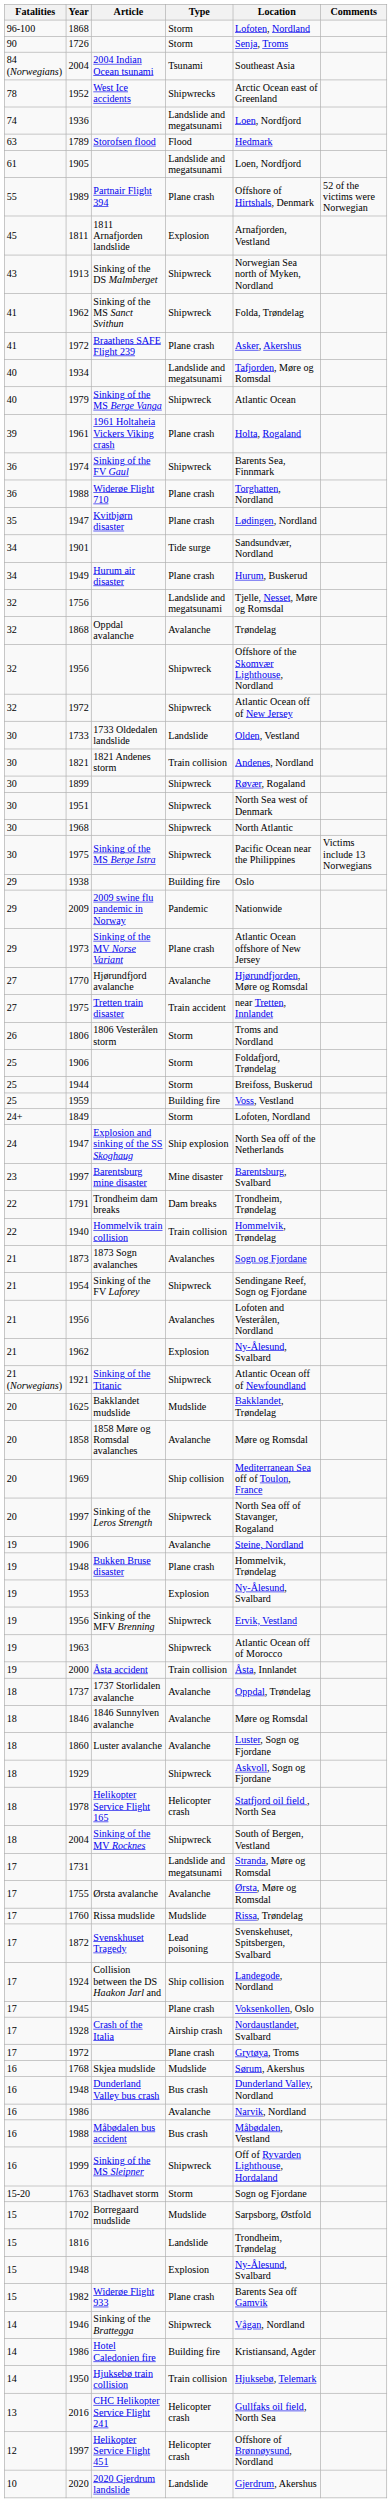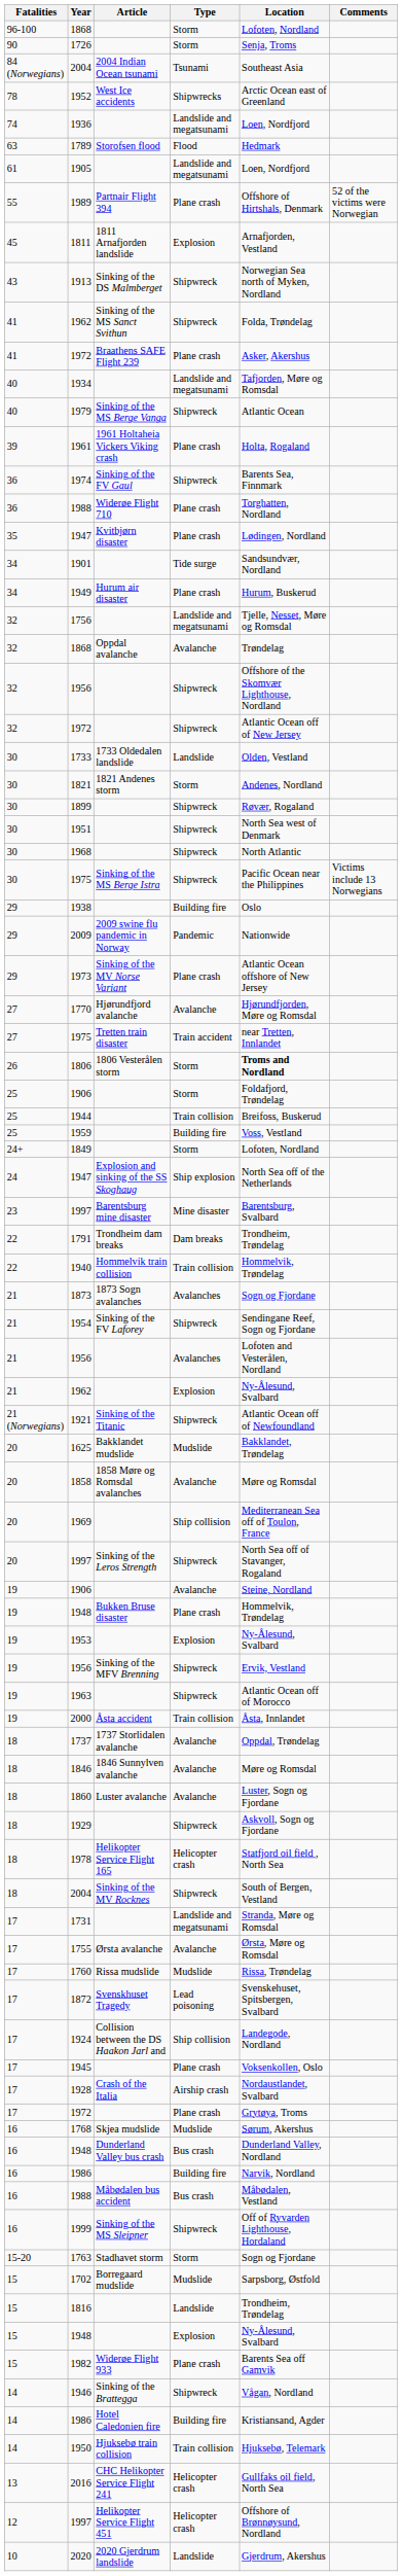 <table class="wikitable sortable sticky-header" style=text-align:left" style="margin:1em auto;">
 <tr>
 <th data-sort-type="number">Fatalities</th>
 <th>Year</th>
 <th>Article</th>
 <th>Type</th>
 <th>Location</th>
 <th>Comments</th>
 </tr>
 <tr>
 <td>96-100</td>
 <td>1868</td>
 <td></td>
 <td>Storm</td>
 <td><a href='#'>Lofoten</a>, <a href='#'>Nordland</a></td>
 <td></td>
 </tr>
 <tr>
 <td>90</td>
 <td>1726</td>
 <td></td>
 <td>Storm</td>
 <td><a href='#'>Senja</a>, <a href='#'>Troms</a></td>
 <td></td>
 </tr>
 <tr>
 <td>84 (<em>Norwegians</em>)</td>
 <td>2004</td>
 <td><a href='#'>2004 Indian Ocean tsunami</a></td>
 <td>Tsunami</td>
 <td>Southeast Asia</td>
 <td></td>
 </tr>
 <tr>
 <td>78</td>
 <td>1952</td>
 <td><a href='#'>West Ice accidents</a></td>
 <td>Shipwrecks</td>
 <td>Arctic Ocean east of Greenland</td>
 <td></td>
 </tr>
 <tr>
 <td>74</td>
 <td>1936</td>
 <td></td>
 <td>Landslide and megatsunami</td>
 <td><a href='#'>Loen</a>, Nordfjord</td>
 <td></td>
 </tr>
 <tr>
 <td>63</td>
 <td>1789</td>
 <td><a href='#'>Storofsen flood</a></td>
 <td>Flood</td>
 <td><a href='#'>Hedmark</a></td>
 <td></td>
 </tr>
 <tr>
 <td>61</td>
 <td>1905</td>
 <td></td>
 <td>Landslide and megatsunami</td>
 <td>Loen, Nordfjord</td>
 <td></td>
 </tr>
 <tr>
 <td>55</td>
 <td>1989</td>
 <td><a href='#'>Partnair Flight 394</a></td>
 <td>Plane crash</td>
 <td>Offshore of <a href='#'>Hirtshals</a>, Denmark</td>
 <td>52 of the victims were Norwegian</td>
 </tr>
 <tr>
 <td>45</td>
 <td>1811</td>
 <td>1811 Arnafjorden landslide</td>
 <td>Explosion</td>
 <td>Arnafjorden, Vestland</td>
 <td></td>
 </tr>
 <tr>
 <td>43</td>
 <td>1913</td>
 <td>Sinking of the DS <em>Malmberget</em></td>
 <td>Shipwreck</td>
 <td>Norwegian Sea north of Myken, Nordland</td>
 <td></td>
 </tr>
 <tr>
 <td>41</td>
 <td>1962</td>
 <td>Sinking of the MS <em>Sanct Svithun</em></td>
 <td>Shipwreck</td>
 <td>Folda, Trøndelag</td>
 <td></td>
 </tr>
 <tr>
 <td>41</td>
 <td>1972</td>
 <td><a href='#'>Braathens SAFE Flight 239</a></td>
 <td>Plane crash</td>
 <td><a href='#'>Asker</a>, <a href='#'>Akershus</a></td>
 <td></td>
 </tr>
 <tr>
 <td>40</td>
 <td>1934</td>
 <td></td>
 <td>Landslide and megatsunami</td>
 <td><a href='#'>Tafjorden</a>, Møre og Romsdal</td>
 <td></td>
 </tr>
 <tr>
 <td>40</td>
 <td>1979</td>
 <td><a href='#'>Sinking of the MS <em>Berge Vanga</em></a></td>
 <td>Shipwreck</td>
 <td>Atlantic Ocean</td>
 <td></td>
 </tr>
 <tr>
 <td>39</td>
 <td>1961</td>
 <td><a href='#'>1961 Holtaheia Vickers Viking crash</a></td>
 <td>Plane crash</td>
 <td><a href='#'>Holta</a>, <a href='#'>Rogaland</a></td>
 <td></td>
 </tr>
 <tr>
 <td>36</td>
 <td>1974</td>
 <td><a href='#'>Sinking of the FV <em>Gaul</em></a></td>
 <td>Shipwreck</td>
 <td>Barents Sea, Finnmark</td>
 <td></td>
 </tr>
 <tr>
 <td>36</td>
 <td>1988</td>
 <td><a href='#'>Widerøe Flight 710</a></td>
 <td>Plane crash</td>
 <td><a href='#'>Torghatten</a>, Nordland</td>
 <td></td>
 </tr>
 <tr>
 <td>35</td>
 <td>1947</td>
 <td><a href='#'>Kvitbjørn disaster</a></td>
 <td>Plane crash</td>
 <td><a href='#'>Lødingen</a>, Nordland</td>
 <td></td>
 </tr>
 <tr>
 <td>34</td>
 <td>1901</td>
 <td></td>
 <td>Tide surge</td>
 <td>Sandsundvær, Nordland</td>
 <td></td>
 </tr>
 <tr>
 <td>34</td>
 <td>1949</td>
 <td><a href='#'>Hurum air disaster</a></td>
 <td>Plane crash</td>
 <td><a href='#'>Hurum</a>, Buskerud</td>
 <td></td>
 </tr>
 <tr>
 <td>32</td>
 <td>1756</td>
 <td></td>
 <td>Landslide and megatsunami</td>
 <td>Tjelle, <a href='#'>Nesset</a>, Møre og Romsdal</td>
 <td></td>
 </tr>
 <tr>
 <td>32</td>
 <td>1868</td>
 <td>Oppdal avalanche</td>
 <td>Avalanche</td>
 <td>Trøndelag</td>
 <td></td>
 </tr>
 <tr>
 <td>32</td>
 <td>1956</td>
 <td></td>
 <td>Shipwreck</td>
 <td>Offshore of the <a href='#'>Skomvær Lighthouse</a>, Nordland</td>
 <td></td>
 </tr>
 <tr>
 <td>32</td>
 <td>1972</td>
 <td></td>
 <td>Shipwreck</td>
 <td>Atlantic Ocean off of <a href='#'>New Jersey</a></td>
 <td></td>
 </tr>
 <tr>
 <td>30</td>
 <td>1733</td>
 <td>1733 Oldedalen landslide</td>
 <td>Landslide</td>
 <td><a href='#'>Olden</a>, Vestland</td>
 <td></td>
 </tr>
 <tr>
 <td>30</td>
 <td>1821</td>
 <td>1821 Andenes storm</td>
-<td>Train collision</td>
+<td>Storm</td>
 <td><a href='#'>Andenes</a>, Nordland</td>
 <td></td>
 </tr>
 <tr>
 <td>30</td>
 <td>1899</td>
 <td></td>
 <td>Shipwreck</td>
 <td><a href='#'>Røvær</a>, Rogaland</td>
 <td></td>
 </tr>
 <tr>
 <td>30</td>
 <td>1951</td>
 <td></td>
 <td>Shipwreck</td>
 <td>North Sea west of Denmark</td>
 <td></td>
 </tr>
 <tr>
 <td>30</td>
 <td>1968</td>
 <td></td>
 <td>Shipwreck</td>
 <td>North Atlantic</td>
 <td></td>
 </tr>
 <tr>
 <td>30</td>
 <td>1975</td>
 <td><a href='#'>Sinking of the MS <em>Berge Istra</em></a></td>
 <td>Shipwreck</td>
 <td>Pacific Ocean near the Philippines</td>
 <td>Victims include 13 Norwegians</td>
 </tr>
 <tr>
 <td>29</td>
 <td>1938</td>
 <td></td>
 <td>Building fire</td>
 <td>Oslo</td>
 <td></td>
 </tr>
 <tr>
 <td>29</td>
 <td>2009</td>
 <td><a href='#'>2009 swine flu pandemic in Norway</a></td>
 <td>Pandemic</td>
 <td>Nationwide</td>
 <td></td>
 </tr>
 <tr>
 <td>29</td>
 <td>1973</td>
 <td><a href='#'>Sinking of the MV <em>Norse Variant</em></a></td>
 <td>Plane crash</td>
 <td>Atlantic Ocean offshore of New Jersey</td>
 <td></td>
 </tr>
 <tr>
 <td>27</td>
 <td>1770</td>
 <td>Hjørundfjord avalanche</td>
 <td>Avalanche</td>
 <td><a href='#'>Hjørundfjorden</a>, Møre og Romsdal</td>
 <td></td>
 </tr>
 <tr>
 <td>27</td>
 <td>1975</td>
 <td><a href='#'>Tretten train disaster</a></td>
 <td>Train accident</td>
 <td>near <a href='#'>Tretten</a>, <a href='#'>Innlandet</a></td>
 <td></td>
 </tr>
 <tr>
 <td>26</td>
 <td>1806</td>
 <td>1806 Vesterålen storm</td>
 <td>Storm</td>
-<td>Troms and Nordland</td>
+<td><strong>Troms and Nordland</strong></td>
 <td></td>
 </tr>
 <tr>
 <td>25</td>
 <td>1906</td>
 <td></td>
 <td>Storm</td>
 <td>Foldafjord, Trøndelag</td>
 <td></td>
 </tr>
 <tr>
 <td>25</td>
 <td>1944</td>
 <td></td>
-<td>Storm</td>
+<td>Train collision</td>
 <td>Breifoss, Buskerud</td>
 <td></td>
 </tr>
 <tr>
 <td>25</td>
 <td>1959</td>
 <td></td>
 <td>Building fire</td>
 <td><a href='#'>Voss</a>, Vestland</td>
 <td></td>
 </tr>
 <tr>
 <td>24+</td>
 <td>1849</td>
 <td></td>
 <td>Storm</td>
 <td>Lofoten, Nordland</td>
 <td></td>
 </tr>
 <tr>
 <td>24</td>
 <td>1947</td>
 <td><a href='#'>Explosion and sinking of the SS <em>Skoghaug</em></a></td>
 <td>Ship explosion</td>
 <td>North Sea off of the Netherlands</td>
 <td></td>
 </tr>
 <tr>
 <td>23</td>
 <td>1997</td>
 <td><a href='#'>Barentsburg mine disaster</a></td>
 <td>Mine disaster</td>
 <td><a href='#'>Barentsburg</a>, Svalbard</td>
 <td></td>
 </tr>
 <tr>
 <td>22</td>
 <td>1791</td>
 <td>Trondheim dam breaks</td>
 <td>Dam breaks</td>
 <td>Trondheim, Trøndelag</td>
 <td></td>
 </tr>
 <tr>
 <td>22</td>
 <td>1940</td>
 <td><a href='#'>Hommelvik train collision</a></td>
 <td>Train collision</td>
 <td><a href='#'>Hommelvik</a>, Trøndelag</td>
 <td></td>
 </tr>
 <tr>
 <td>21</td>
 <td>1873</td>
 <td>1873 Sogn avalanches</td>
 <td>Avalanches</td>
 <td><a href='#'>Sogn og Fjordane</a></td>
 <td></td>
 </tr>
 <tr>
 <td>21</td>
 <td>1954</td>
 <td>Sinking of the FV <em>Laforey</em></td>
 <td>Shipwreck</td>
 <td>Sendingane Reef, Sogn og Fjordane</td>
 <td></td>
 </tr>
 <tr>
 <td>21</td>
 <td>1956</td>
 <td></td>
 <td>Avalanches</td>
 <td>Lofoten and Vesterålen, Nordland</td>
 <td></td>
 </tr>
 <tr>
 <td>21</td>
 <td>1962</td>
 <td></td>
 <td>Explosion</td>
 <td><a href='#'>Ny-Ålesund</a>, Svalbard</td>
 <td></td>
 </tr>
 <tr>
 <td>21 (<em>Norwegians</em>)</td>
 <td>1921</td>
 <td><a href='#'>Sinking of the Titanic</a></td>
 <td>Shipwreck</td>
 <td>Atlantic Ocean off of <a href='#'>Newfoundland</a></td>
 <td></td>
 </tr>
 <tr>
 <td>20</td>
 <td>1625</td>
 <td>Bakklandet mudslide</td>
 <td>Mudslide</td>
 <td><a href='#'>Bakklandet</a>, Trøndelag</td>
 <td></td>
 </tr>
 <tr>
 <td>20</td>
 <td>1858</td>
 <td>1858 Møre og Romsdal avalanches</td>
 <td>Avalanche</td>
 <td>Møre og Romsdal</td>
 <td></td>
 </tr>
 <tr>
 <td>20</td>
 <td>1969</td>
 <td></td>
 <td>Ship collision</td>
 <td><a href='#'>Mediterranean Sea</a> off of <a href='#'>Toulon</a>, <a href='#'>France</a></td>
 <td></td>
 </tr>
 <tr>
 <td>20</td>
 <td>1997</td>
 <td>Sinking of the <em>Leros Strength</em></td>
 <td>Shipwreck</td>
 <td>North Sea off of Stavanger, Rogaland</td>
 <td></td>
 </tr>
 <tr>
 <td>19</td>
 <td>1906</td>
 <td></td>
 <td>Avalanche</td>
 <td><a href='#'>Steine, Nordland</a></td>
 <td></td>
 </tr>
 <tr>
 <td>19</td>
 <td>1948</td>
 <td><a href='#'>Bukken Bruse disaster</a></td>
 <td>Plane crash</td>
 <td>Hommelvik, Trøndelag</td>
 <td></td>
 </tr>
 <tr>
 <td>19</td>
 <td>1953</td>
 <td></td>
 <td>Explosion</td>
 <td><a href='#'>Ny-Ålesund</a>, Svalbard</td>
 <td></td>
 </tr>
 <tr>
 <td>19</td>
 <td>1956</td>
 <td>Sinking of the MFV <em>Brenning</em></td>
 <td>Shipwreck</td>
 <td><a href='#'>Ervik, Vestland</a></td>
 <td></td>
 </tr>
 <tr>
 <td>19</td>
 <td>1963</td>
 <td></td>
 <td>Shipwreck</td>
 <td>Atlantic Ocean off of Morocco</td>
 <td></td>
 </tr>
 <tr>
 <td>19</td>
 <td>2000</td>
 <td><a href='#'>Åsta accident</a></td>
 <td>Train collision</td>
 <td><a href='#'>Åsta</a>, Innlandet</td>
 <td></td>
 </tr>
 <tr>
 <td>18</td>
 <td>1737</td>
 <td>1737 Storlidalen avalanche</td>
 <td>Avalanche</td>
 <td><a href='#'>Oppdal</a>, Trøndelag</td>
 <td></td>
 </tr>
 <tr>
 <td>18</td>
 <td>1846</td>
 <td>1846 Sunnylven avalanche</td>
 <td>Avalanche</td>
 <td>Møre og Romsdal</td>
 <td></td>
 </tr>
 <tr>
 <td>18</td>
 <td>1860</td>
 <td>Luster avalanche</td>
 <td>Avalanche</td>
 <td><a href='#'>Luster</a>, Sogn og Fjordane</td>
 <td></td>
 </tr>
 <tr>
 <td>18</td>
 <td>1929</td>
 <td></td>
 <td>Shipwreck</td>
 <td><a href='#'>Askvoll</a>, Sogn og Fjordane</td>
 <td></td>
 </tr>
 <tr>
 <td>18</td>
 <td>1978</td>
 <td><a href='#'>Helikopter Service Flight 165</a></td>
 <td>Helicopter crash</td>
 <td><a href='#'>Statfjord oil field </a>, North Sea</td>
 <td></td>
 </tr>
 <tr>
 <td>18</td>
 <td>2004</td>
 <td><a href='#'>Sinking of the MV <em>Rocknes</em></a></td>
 <td>Shipwreck</td>
 <td>South of Bergen, Vestland</td>
 <td></td>
 </tr>
 <tr>
 <td>17</td>
 <td>1731</td>
 <td></td>
 <td>Landslide and megatsunami</td>
 <td><a href='#'>Stranda</a>, Møre og Romsdal</td>
 <td></td>
 </tr>
 <tr>
 <td>17</td>
 <td>1755</td>
 <td>Ørsta avalanche</td>
 <td>Avalanche</td>
 <td><a href='#'>Ørsta</a>, Møre og Romsdal</td>
 <td></td>
 </tr>
 <tr>
 <td>17</td>
 <td>1760</td>
 <td>Rissa mudslide</td>
 <td>Mudslide</td>
 <td><a href='#'>Rissa</a>, Trøndelag</td>
 <td></td>
 </tr>
 <tr>
 <td>17</td>
 <td>1872</td>
 <td><a href='#'>Svenskhuset Tragedy</a></td>
 <td>Lead poisoning</td>
 <td>Svenskehuset, Spitsbergen, Svalbard</td>
 <td></td>
 </tr>
 <tr>
 <td>17</td>
 <td>1924</td>
 <td>Collision between the DS <em>Haakon Jarl</em> and </td>
 <td>Ship collision</td>
 <td><a href='#'>Landegode</a>, Nordland</td>
 <td></td>
 </tr>
 <tr>
 <td>17</td>
 <td>1945</td>
 <td></td>
 <td>Plane crash</td>
 <td><a href='#'>Voksenkollen</a>, Oslo</td>
 <td></td>
 </tr>
 <tr>
 <td>17</td>
 <td>1928</td>
 <td><a href='#'>Crash of the Italia</a></td>
 <td>Airship crash</td>
 <td><a href='#'>Nordaustlandet</a>, Svalbard</td>
 <td></td>
 </tr>
 <tr>
 <td>17</td>
 <td>1972</td>
 <td></td>
 <td>Plane crash</td>
 <td><a href='#'>Grytøya</a>, Troms</td>
 <td></td>
 </tr>
 <tr>
 <td>16</td>
 <td>1768</td>
 <td>Skjea mudslide</td>
 <td>Mudslide</td>
 <td><a href='#'>Sørum</a>, Akershus</td>
 <td></td>
 </tr>
 <tr>
 <td>16</td>
 <td>1948</td>
 <td><a href='#'>Dunderland Valley bus crash</a></td>
 <td>Bus crash</td>
 <td><a href='#'>Dunderland Valley</a>, Nordland</td>
 <td></td>
 </tr>
 <tr>
 <td>16</td>
 <td>1986</td>
 <td></td>
-<td>Avalanche</td>
+<td>Building fire</td>
 <td><a href='#'>Narvik</a>, Nordland</td>
 <td></td>
 </tr>
 <tr>
 <td>16</td>
 <td>1988</td>
 <td><a href='#'>Måbødalen bus accident</a></td>
 <td>Bus crash</td>
 <td><a href='#'>Måbødalen</a>, Vestland</td>
 <td></td>
 </tr>
 <tr>
 <td>16</td>
 <td>1999</td>
 <td><a href='#'>Sinking of the MS <em>Sleipner</em></a></td>
 <td>Shipwreck</td>
 <td>Off of <a href='#'>Ryvarden Lighthouse</a>, <a href='#'>Hordaland</a></td>
 <td></td>
 </tr>
 <tr>
 <td>15-20</td>
 <td>1763</td>
 <td>Stadhavet storm</td>
 <td>Storm</td>
 <td>Sogn og Fjordane</td>
 <td></td>
 </tr>
 <tr>
 <td>15</td>
 <td>1702</td>
 <td>Borregaard mudslide</td>
 <td>Mudslide</td>
 <td>Sarpsborg, Østfold</td>
 <td></td>
 </tr>
 <tr>
 <td>15</td>
 <td>1816</td>
 <td></td>
 <td>Landslide</td>
 <td>Trondheim, Trøndelag</td>
 <td></td>
 </tr>
 <tr>
 <td>15</td>
 <td>1948</td>
 <td></td>
 <td>Explosion</td>
 <td><a href='#'>Ny-Ålesund</a>, Svalbard</td>
 <td></td>
 </tr>
 <tr>
 <td>15</td>
 <td>1982</td>
 <td><a href='#'>Widerøe Flight 933</a></td>
 <td>Plane crash</td>
 <td>Barents Sea off <a href='#'>Gamvik</a></td>
 <td></td>
 </tr>
 <tr>
 <td>14</td>
 <td>1946</td>
 <td>Sinking of the <em>Brattegga</em></td>
 <td>Shipwreck</td>
 <td><a href='#'>Vågan</a>, Nordland</td>
 <td></td>
 </tr>
 <tr>
 <td>14</td>
 <td>1986</td>
 <td><a href='#'>Hotel Caledonien fire</a></td>
 <td>Building fire</td>
 <td>Kristiansand, Agder</td>
 <td></td>
 </tr>
 <tr>
 <td>14</td>
 <td>1950</td>
 <td><a href='#'>Hjuksebø train collision</a></td>
 <td>Train collision</td>
 <td><a href='#'>Hjuksebø</a>, <a href='#'>Telemark</a></td>
 <td></td>
 </tr>
 <tr>
 <td>13</td>
 <td>2016</td>
 <td><a href='#'>CHC Helikopter Service Flight 241</a></td>
 <td>Helicopter crash</td>
 <td><a href='#'>Gullfaks oil field</a>, North Sea</td>
 <td></td>
 </tr>
 <tr>
 <td>12</td>
 <td>1997</td>
 <td><a href='#'>Helikopter Service Flight 451</a></td>
 <td>Helicopter crash</td>
 <td>Offshore of <a href='#'>Brønnøysund</a>, Nordland</td>
 <td></td>
 </tr>
 <tr>
 <td>10</td>
 <td>2020</td>
 <td><a href='#'>2020 Gjerdrum landslide</a></td>
 <td>Landslide</td>
 <td><a href='#'>Gjerdrum</a>, Akershus</td>
 <td></td>
 </tr>
 </table>
